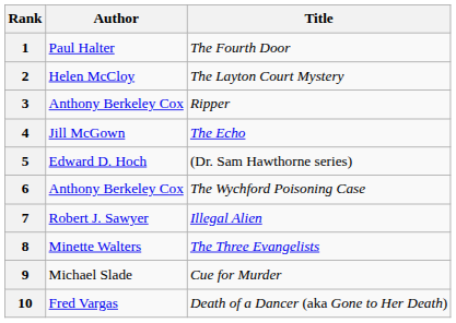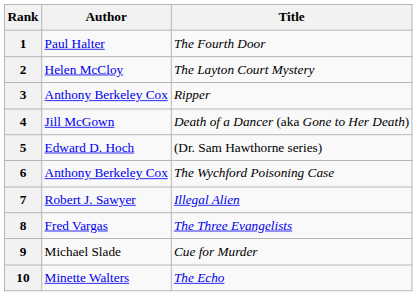 <table class="wikitable sortable" style="font-size:1.00em; line-height:1.5em;">
 <tr>
 <th>Rank</th>
 <th>Author</th>
 <th>Title</th>
 </tr>
 <tr>
 <th>1</th>
 <td><a href='#'>Paul Halter</a></td>
 <td><em>The Fourth Door</em></td>
 </tr>
 <tr>
 <th>2</th>
 <td><a href='#'>Helen McCloy</a></td>
 <td><em>The Layton Court Mystery</em></td>
 </tr>
 <tr>
 <th>3</th>
 <td><a href='#'>Anthony Berkeley Cox</a></td>
 <td><em>Ripper</em></td>
 </tr>
 <tr>
 <th>4</th>
 <td><a href='#'>Jill McGown</a></td>
-<td><em><a href='#'>The Echo</a></em></td>
+<td><em>Death of a Dancer</em> (aka <em>Gone to Her Death</em>)</td>
 </tr>
 <tr>
 <th>5</th>
 <td><a href='#'>Edward D. Hoch</a></td>
 <td>(Dr. Sam Hawthorne series)</td>
 </tr>
 <tr>
 <th>6</th>
 <td><a href='#'>Anthony Berkeley Cox</a></td>
 <td><em>The Wychford Poisoning Case</em></td>
 </tr>
 <tr>
 <th>7</th>
 <td><a href='#'>Robert J. Sawyer</a></td>
 <td><em><a href='#'>Illegal Alien</a></em></td>
 </tr>
 <tr>
 <th>8</th>
-<td><a href='#'>Minette Walters</a></td>
+<td><a href='#'>Fred Vargas</a></td>
 <td><em><a href='#'>The Three Evangelists</a></em></td>
 </tr>
 <tr>
 <th>9</th>
 <td>Michael Slade</td>
 <td><em>Cue for Murder</em></td>
 </tr>
 <tr>
 <th>10</th>
-<td><a href='#'>Fred Vargas</a></td>
-<td><em>Death of a Dancer</em> (aka <em>Gone to Her Death</em>)</td>
+<td><a href='#'>Minette Walters</a></td>
+<td><em><a href='#'>The Echo</a></em></td>
 </tr>
 </table>
